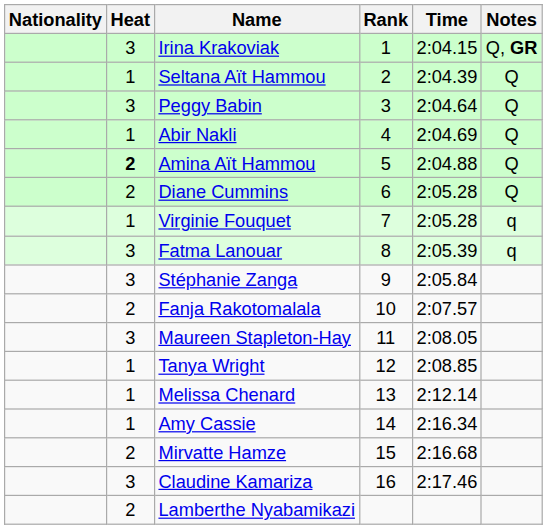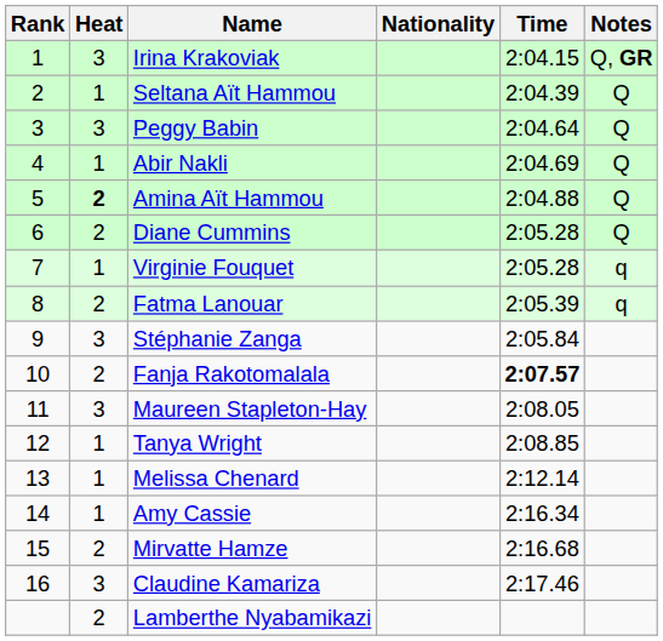 <table class="wikitable sortable" style="text-align:center; font-size:95%">
 <tr>
-<th>Nationality</th>
+<th>Rank</th>
 <th>Heat</th>
 <th>Name</th>
-<th>Rank</th>
+<th>Nationality</th>
 <th>Time</th>
 <th>Notes</th>
 </tr>
 <tr bgcolor=ccffcc>
-<td align=left></td>
+<td>1</td>
 <td>3</td>
 <td align=left><a href='#'>Irina Krakoviak</a></td>
-<td>1</td>
+<td align=left></td>
 <td>2:04.15</td>
 <td>Q, <strong>GR</strong></td>
 </tr>
 <tr bgcolor=ccffcc>
-<td align=left></td>
+<td>2</td>
 <td>1</td>
 <td align=left><a href='#'>Seltana Aït Hammou</a></td>
-<td>2</td>
+<td align=left></td>
 <td>2:04.39</td>
 <td>Q</td>
 </tr>
 <tr bgcolor=ccffcc>
-<td align=left></td>
+<td>3</td>
 <td>3</td>
 <td align=left><a href='#'>Peggy Babin</a></td>
-<td>3</td>
+<td align=left></td>
 <td>2:04.64</td>
 <td>Q</td>
 </tr>
 <tr bgcolor=ccffcc>
-<td align=left></td>
+<td>4</td>
 <td>1</td>
 <td align=left><a href='#'>Abir Nakli</a></td>
-<td>4</td>
+<td align=left></td>
 <td>2:04.69</td>
 <td>Q</td>
 </tr>
 <tr bgcolor=ccffcc>
-<td align=left></td>
+<td>5</td>
 <td><strong>2</strong></td>
 <td align=left><a href='#'>Amina Aït Hammou</a></td>
-<td>5</td>
+<td align=left></td>
 <td>2:04.88</td>
 <td>Q</td>
 </tr>
 <tr bgcolor=ccffcc>
-<td align=left></td>
+<td>6</td>
 <td>2</td>
 <td align=left><a href='#'>Diane Cummins</a></td>
-<td>6</td>
+<td align=left></td>
 <td>2:05.28</td>
 <td>Q</td>
 </tr>
 <tr bgcolor=ddffdd>
-<td align=left></td>
+<td>7</td>
 <td>1</td>
 <td align=left><a href='#'>Virginie Fouquet</a></td>
-<td>7</td>
+<td align=left></td>
 <td>2:05.28</td>
 <td>q</td>
 </tr>
 <tr bgcolor=ddffdd>
+<td>8</td>
+<td>2</td>
+<td align=left><a href='#'>Fatma Lanouar</a></td>
 <td align=left></td>
-<td>3</td>
-<td align=left><a href='#'>Fatma Lanouar</a></td>
-<td>8</td>
 <td>2:05.39</td>
 <td>q</td>
 </tr>
 <tr>
-<td align=left></td>
+<td>9</td>
 <td>3</td>
 <td align=left><a href='#'>Stéphanie Zanga</a></td>
-<td>9</td>
+<td align=left></td>
 <td>2:05.84</td>
 <td></td>
 </tr>
 <tr>
-<td align=left></td>
+<td>10</td>
 <td>2</td>
 <td align=left><a href='#'>Fanja Rakotomalala</a></td>
-<td>10</td>
-<td>2:07.57</td>
+<td align=left></td>
+<td><strong>2:07.57</strong></td>
 <td></td>
 </tr>
 <tr>
-<td align=left></td>
+<td>11</td>
 <td>3</td>
 <td align=left><a href='#'>Maureen Stapleton-Hay</a></td>
-<td>11</td>
+<td align=left></td>
 <td>2:08.05</td>
 <td></td>
 </tr>
 <tr>
-<td align=left></td>
+<td>12</td>
 <td>1</td>
 <td align=left><a href='#'>Tanya Wright</a></td>
-<td>12</td>
+<td align=left></td>
 <td>2:08.85</td>
 <td></td>
 </tr>
 <tr>
-<td align=left></td>
+<td>13</td>
 <td>1</td>
 <td align=left><a href='#'>Melissa Chenard</a></td>
-<td>13</td>
+<td align=left></td>
 <td>2:12.14</td>
 <td></td>
 </tr>
 <tr>
-<td align=left></td>
+<td>14</td>
 <td>1</td>
 <td align=left><a href='#'>Amy Cassie</a></td>
-<td>14</td>
+<td align=left></td>
 <td>2:16.34</td>
 <td></td>
 </tr>
 <tr>
-<td align=left></td>
+<td>15</td>
 <td>2</td>
 <td align=left><a href='#'>Mirvatte Hamze</a></td>
-<td>15</td>
+<td align=left></td>
 <td>2:16.68</td>
 <td></td>
 </tr>
 <tr>
-<td align=left></td>
+<td>16</td>
 <td>3</td>
 <td align=left><a href='#'>Claudine Kamariza</a></td>
-<td>16</td>
+<td align=left></td>
 <td>2:17.46</td>
 <td></td>
 </tr>
 <tr>
-<td align=left></td>
+<td></td>
 <td>2</td>
 <td align=left><a href='#'>Lamberthe Nyabamikazi</a></td>
-<td></td>
+<td align=left></td>
 <td></td>
 <td></td>
 </tr>
 </table>
